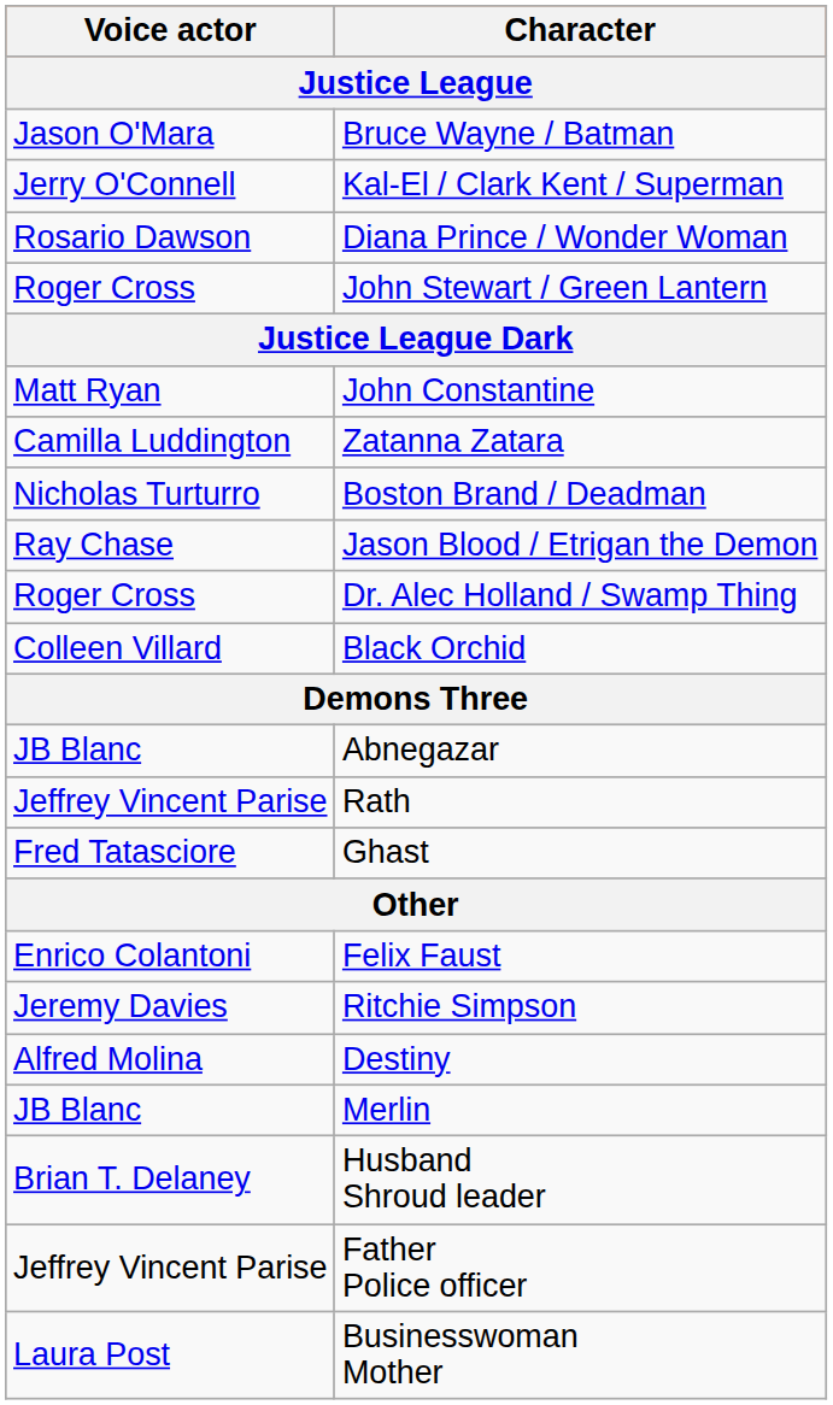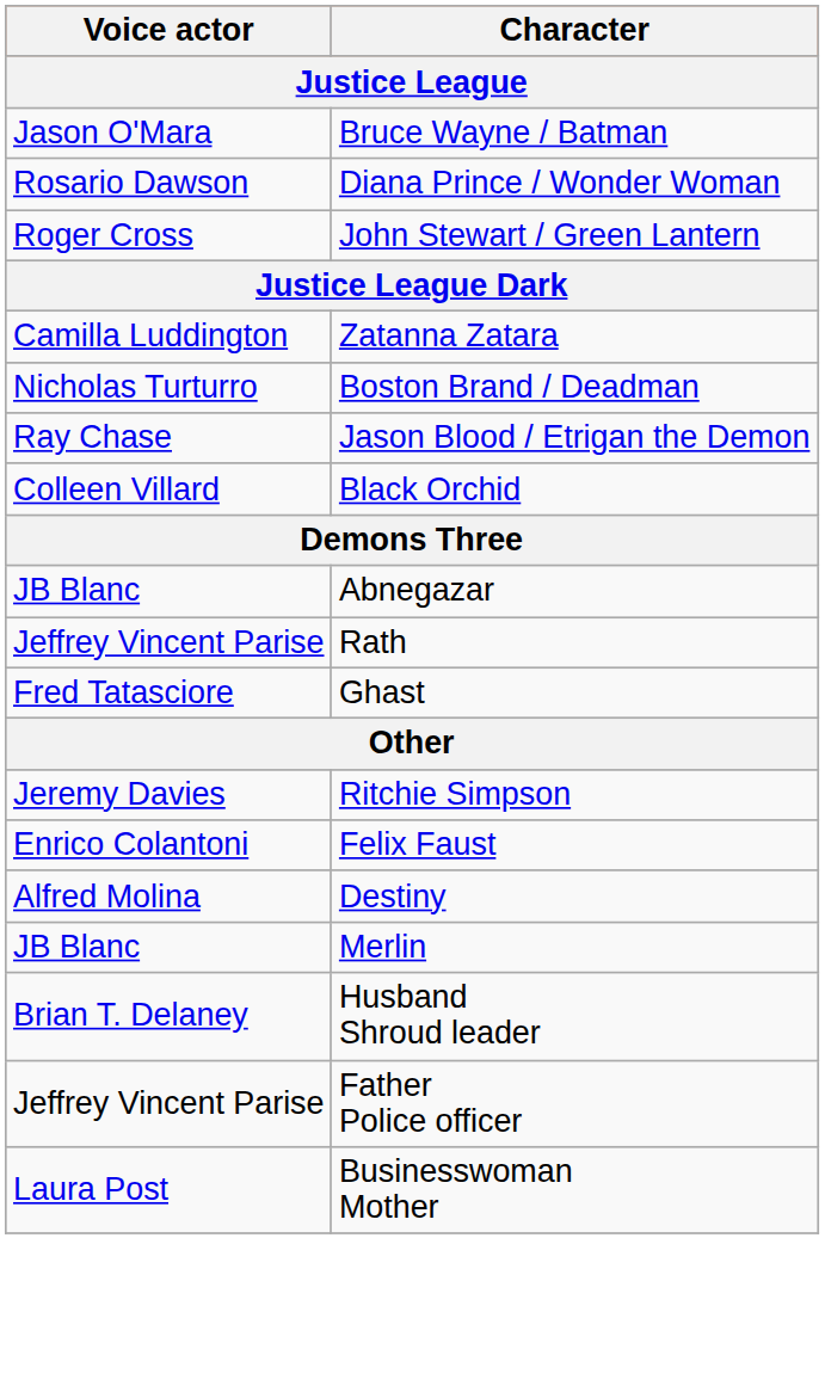 <table class="wikitable sortable">
 <tr style="background:rgb(255,85,0);">
 <th>Voice actor</th>
 <th>Character</th>
 </tr>
 <tr>
 <th colspan="2"><a href='#'>Justice League</a></th>
 </tr>
 <tr>
 <td><a href='#'>Jason O'Mara</a></td>
 <td><a href='#'>Bruce Wayne / Batman</a></td>
 </tr>
 <tr>
-<td><a href='#'>Jerry O'Connell</a></td>
-<td><a href='#'>Kal-El / Clark Kent / Superman</a></td>
-</tr>
-<tr>
 <td><a href='#'>Rosario Dawson</a></td>
 <td><a href='#'>Diana Prince / Wonder Woman</a></td>
 </tr>
 <tr>
 <td><a href='#'>Roger Cross</a></td>
 <td><a href='#'>John Stewart / Green Lantern</a></td>
 </tr>
 <tr>
 <th colspan="2"><a href='#'>Justice League Dark</a></th>
-</tr>
-<tr>
-<td><a href='#'>Matt Ryan</a></td>
-<td><a href='#'>John Constantine</a></td>
 </tr>
 <tr>
 <td><a href='#'>Camilla Luddington</a></td>
 <td><a href='#'>Zatanna Zatara</a></td>
 </tr>
 <tr>
 <td><a href='#'>Nicholas Turturro</a></td>
 <td><a href='#'>Boston Brand / Deadman</a></td>
 </tr>
 <tr>
 <td><a href='#'>Ray Chase</a></td>
 <td><a href='#'>Jason Blood / Etrigan the Demon</a></td>
-</tr>
-<tr>
-<td><a href='#'>Roger Cross</a></td>
-<td><a href='#'>Dr. Alec Holland / Swamp Thing</a></td>
 </tr>
 <tr>
 <td><a href='#'>Colleen Villard</a></td>
 <td><a href='#'>Black Orchid</a></td>
 </tr>
 <tr>
 <th colspan="2">Demons Three</th>
 </tr>
 <tr>
 <td><a href='#'>JB Blanc</a></td>
 <td>Abnegazar</td>
 </tr>
 <tr>
 <td><a href='#'>Jeffrey Vincent Parise</a></td>
 <td>Rath</td>
 </tr>
 <tr>
 <td><a href='#'>Fred Tatasciore</a></td>
 <td>Ghast</td>
 </tr>
 <tr>
 <th colspan="2">Other</th>
 </tr>
 <tr>
+<td><a href='#'>Jeremy Davies</a></td>
+<td><a href='#'>Ritchie Simpson</a></td>
+</tr>
+<tr>
 <td><a href='#'>Enrico Colantoni</a></td>
 <td><a href='#'>Felix Faust</a></td>
-</tr>
-<tr>
-<td><a href='#'>Jeremy Davies</a></td>
-<td><a href='#'>Ritchie Simpson</a></td>
 </tr>
 <tr>
 <td><a href='#'>Alfred Molina</a></td>
 <td><a href='#'>Destiny</a></td>
 </tr>
 <tr>
 <td><a href='#'>JB Blanc</a></td>
 <td><a href='#'>Merlin</a></td>
 </tr>
 <tr>
 <td><a href='#'>Brian T. Delaney</a></td>
 <td>Husband<br>Shroud leader</td>
 </tr>
 <tr>
 <td>Jeffrey Vincent Parise</td>
 <td>Father<br>Police officer</td>
 </tr>
 <tr>
 <td><a href='#'>Laura Post</a></td>
 <td>Businesswoman<br>Mother</td>
 </tr>
 </table>
